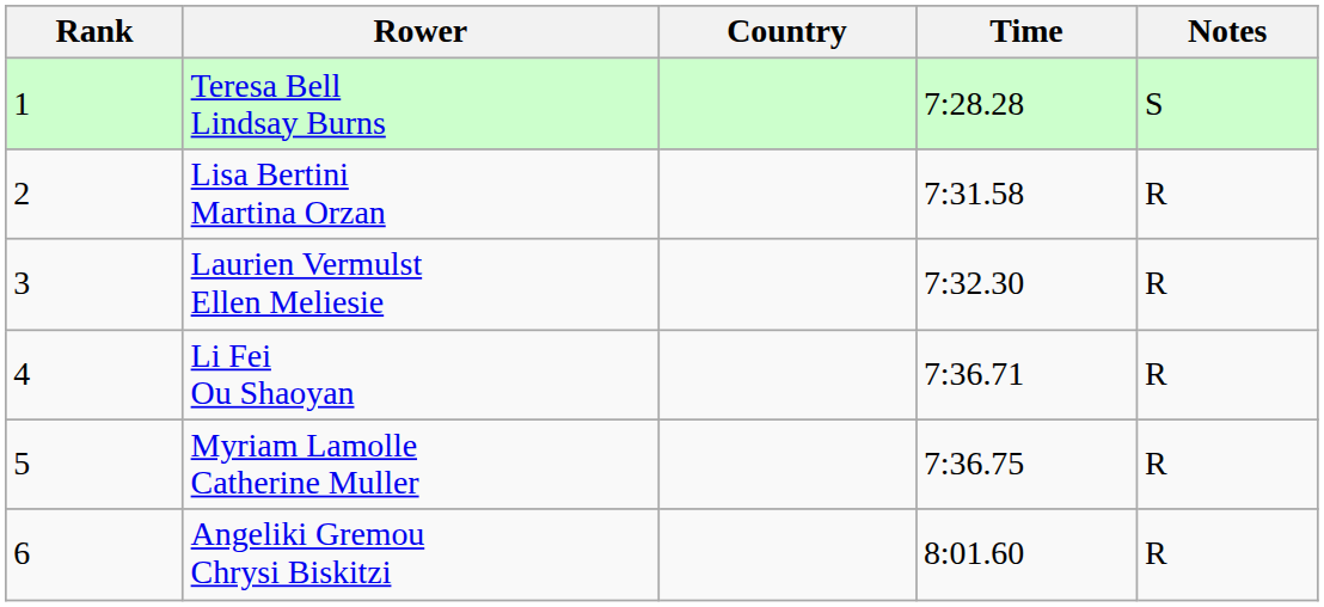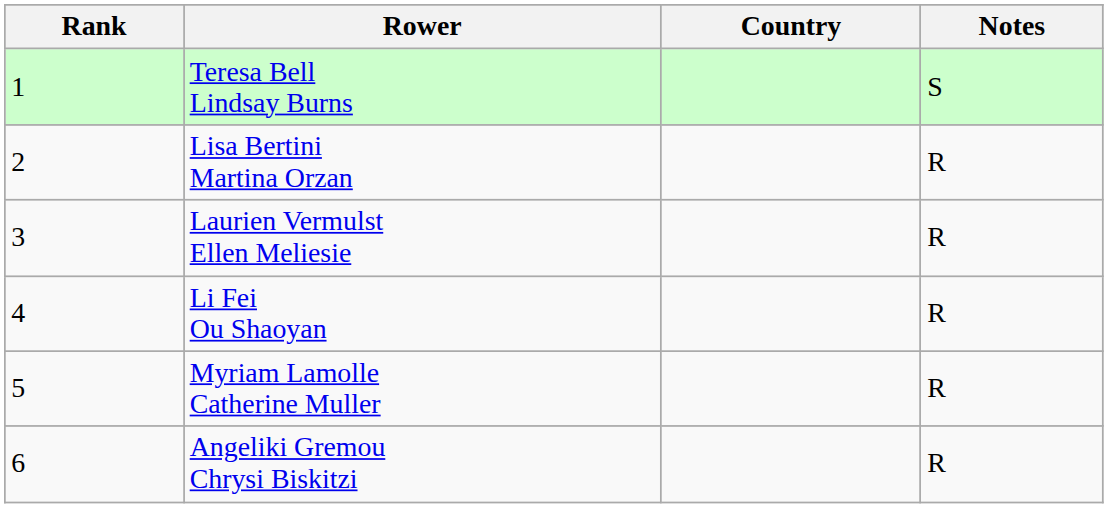 <table class="wikitable sortable" width=50%>
 <tr>
 <th>Rank</th>
 <th>Rower</th>
 <th>Country</th>
-<th>Time</th>
 <th>Notes</th>
 </tr>
 <tr bgcolor=ccffcc>
 <td>1</td>
 <td><a href='#'>Teresa Bell</a><br><a href='#'>Lindsay Burns</a></td>
 <td></td>
-<td>7:28.28</td>
 <td>S</td>
 </tr>
 <tr>
 <td>2</td>
 <td><a href='#'>Lisa Bertini</a><br><a href='#'>Martina Orzan</a></td>
 <td></td>
-<td>7:31.58</td>
 <td>R</td>
 </tr>
 <tr>
 <td>3</td>
 <td><a href='#'>Laurien Vermulst</a><br><a href='#'>Ellen Meliesie</a></td>
 <td></td>
-<td>7:32.30</td>
 <td>R</td>
 </tr>
 <tr>
 <td>4</td>
 <td><a href='#'>Li Fei</a><br><a href='#'>Ou Shaoyan</a></td>
 <td></td>
-<td>7:36.71</td>
 <td>R</td>
 </tr>
 <tr>
 <td>5</td>
 <td><a href='#'>Myriam Lamolle</a><br><a href='#'>Catherine Muller</a></td>
 <td></td>
-<td>7:36.75</td>
 <td>R</td>
 </tr>
 <tr>
 <td>6</td>
 <td><a href='#'>Angeliki Gremou</a><br><a href='#'>Chrysi Biskitzi</a></td>
 <td></td>
-<td>8:01.60</td>
 <td>R</td>
 </tr>
 </table>
